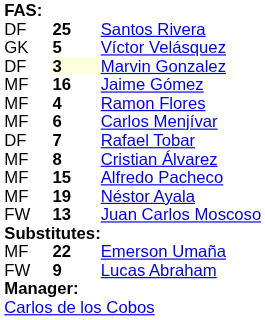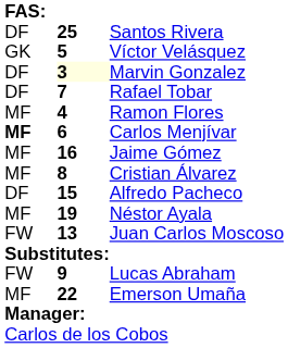 <table style="font-size: 90%" cellspacing="0" cellpadding="0" align=right>
 <tr>
 <td colspan="4"><strong>FAS:</strong></td>
 </tr>
 <tr>
 <th width="25"></th>
 <th width="25"></th>
 </tr>
 <tr>
 <td>DF</td>
 <td><strong>25</strong></td>
 <td> <a href='#'>Santos Rivera</a></td>
 </tr>
 <tr>
 <td>GK</td>
 <td><strong>5</strong></td>
 <td> <a href='#'>Víctor Velásquez</a></td>
 </tr>
 <tr>
 <td>DF</td>
 <td style="background: lightyellow;"><strong>3</strong></td>
 <td> <a href='#'>Marvin Gonzalez</a></td>
 </tr>
 <tr>
-<td>MF</td>
-<td><strong>16</strong></td>
-<td> <a href='#'>Jaime Gómez</a></td>
+<td>DF</td>
+<td><strong>7</strong></td>
+<td> <a href='#'>Rafael Tobar</a></td>
 <td></td>
 <td></td>
 </tr>
 <tr>
 <td>MF</td>
 <td><strong>4</strong></td>
 <td>  <a href='#'>Ramon Flores</a></td>
 </tr>
 <tr>
-<td>MF</td>
+<td><strong>MF</strong></td>
 <td><strong>6</strong></td>
 <td> <a href='#'>Carlos Menjívar</a></td>
 </tr>
 <tr>
-<td>DF</td>
-<td><strong>7</strong></td>
-<td> <a href='#'>Rafael Tobar</a></td>
+<td>MF</td>
+<td><strong>16</strong></td>
+<td> <a href='#'>Jaime Gómez</a></td>
 <td></td>
 <td></td>
 </tr>
 <tr>
 <td>MF</td>
 <td><strong>8</strong></td>
 <td> <a href='#'>Cristian Álvarez</a></td>
 </tr>
 <tr>
-<td>MF</td>
+<td>DF</td>
 <td><strong>15</strong></td>
 <td> <a href='#'>Alfredo Pacheco</a></td>
 </tr>
 <tr>
 <td>MF</td>
 <td><strong>19</strong></td>
 <td> <a href='#'>Néstor Ayala</a> </td>
 </tr>
 <tr>
 <td>FW</td>
 <td><strong>13</strong></td>
 <td> <a href='#'>Juan Carlos Moscoso</a></td>
 </tr>
 <tr>
 <td colspan=2><strong>Substitutes:</strong></td>
 </tr>
 <tr>
-<td>MF</td>
-<td><strong>22</strong></td>
-<td> <a href='#'>Emerson Umaña</a></td>
+<td>FW</td>
+<td><strong>9</strong></td>
+<td> <a href='#'>Lucas Abraham</a></td>
 <td></td>
 <td></td>
 </tr>
 <tr>
-<td>FW</td>
-<td><strong>9</strong></td>
-<td> <a href='#'>Lucas Abraham</a></td>
+<td>MF</td>
+<td><strong>22</strong></td>
+<td> <a href='#'>Emerson Umaña</a></td>
 <td></td>
 <td></td>
 </tr>
 <tr>
 <td colspan=3><strong>Manager:</strong></td>
 </tr>
 <tr>
 <td colspan=4> <a href='#'>Carlos de los Cobos</a></td>
 </tr>
 </table>
